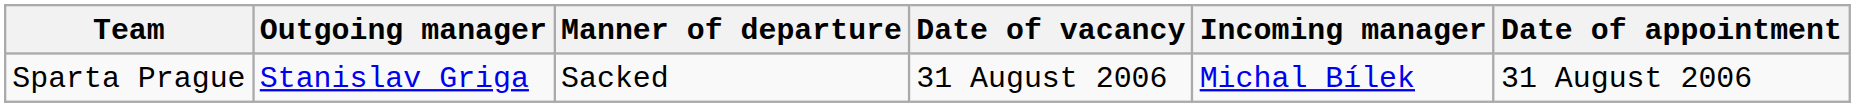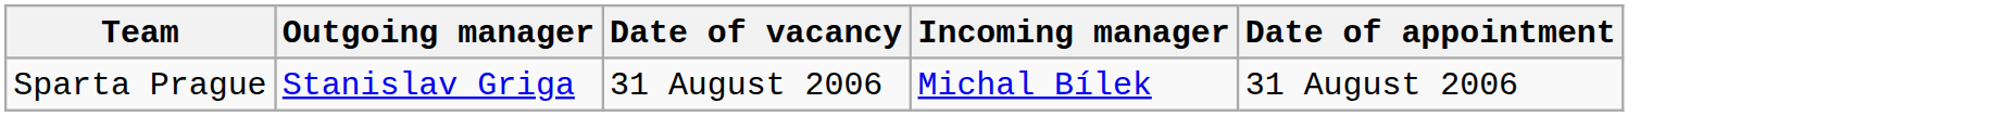 <table class="wikitable">
 <tr>
 <th>Team</th>
 <th>Outgoing manager</th>
-<th>Manner of departure</th>
 <th>Date of vacancy</th>
 <th>Incoming manager</th>
 <th>Date of appointment</th>
 </tr>
 <tr>
 <td>Sparta Prague</td>
 <td> <a href='#'>Stanislav Griga</a></td>
-<td>Sacked</td>
 <td>31 August 2006</td>
 <td> <a href='#'>Michal Bílek</a></td>
 <td>31 August 2006</td>
 </tr>
 </table>
